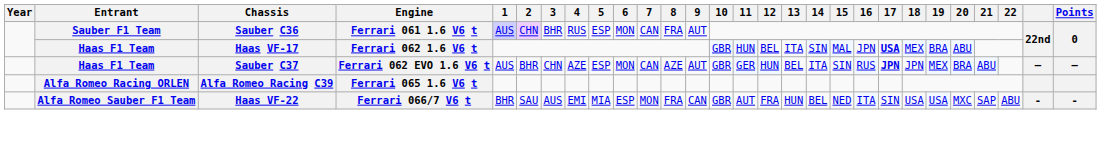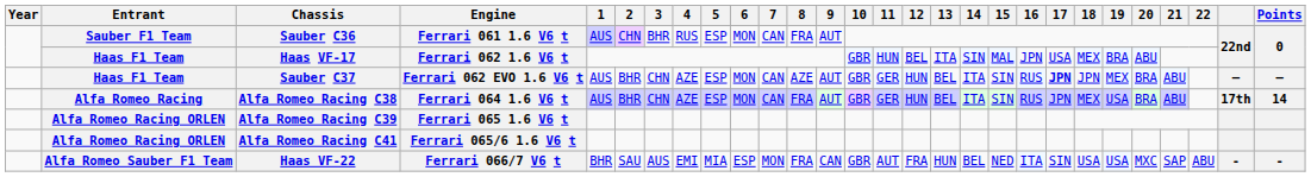 <table class="wikitable" style="text-align:center; font-size:85%">
 <tr>
 <th>Year</th>
 <th>Entrant</th>
 <th>Chassis</th>
 <th>Engine</th>
 <th>1</th>
 <th>2</th>
 <th>3</th>
 <th>4</th>
 <th>5</th>
 <th>6</th>
 <th>7</th>
 <th>8</th>
 <th>9</th>
 <th>10</th>
 <th>11</th>
 <th>12</th>
 <th>13</th>
 <th>14</th>
 <th>15</th>
 <th>16</th>
 <th>17</th>
 <th>18</th>
 <th>19</th>
 <th>20</th>
 <th>21</th>
 <th>22</th>
 <th></th>
 <th><a href='#'>Points</a></th>
 </tr>
 <tr>
 <td id=2017 rowspan=2></td>
 <th nowrap><a href='#'>Sauber F1 Team</a></th>
 <th nowrap><a href='#'>Sauber</a> <a href='#'>C36</a></th>
 <th nowrap><a href='#'>Ferrari</a> 061 1.6 <a href='#'>V6</a> <a href='#'>t</a></th>
 <td style="background:#CFCFFF;"><a href='#'>AUS</a><br></td>
 <td style="background:#EFCFFF;"><a href='#'>CHN</a><br></td>
 <td><a href='#'>BHR</a></td>
 <td><a href='#'>RUS</a></td>
 <td><a href='#'>ESP</a></td>
 <td><a href='#'>MON</a></td>
 <td><a href='#'>CAN</a></td>
 <td><a href='#'>FRA</a></td>
 <td><a href='#'>AUT</a></td>
 <td colspan=13></td>
 <th rowspan=2>22nd</th>
 <th rowspan=2>0</th>
 </tr>
 <tr>
 <th nowrap><a href='#'>Haas F1 Team</a></th>
 <th nowrap><a href='#'>Haas</a> <a href='#'>VF-17</a></th>
 <th nowrap><a href='#'>Ferrari</a> 062 1.6 <a href='#'>V6</a> <a href='#'>t</a></th>
 <td colspan=9></td>
 <td style="background:#F1F8FF;"><a href='#'>GBR</a><br></td>
 <td style="background:#F1F8FF;"><a href='#'>HUN</a><br></td>
 <td><a href='#'>BEL</a></td>
 <td><a href='#'>ITA</a></td>
 <td style="background:#F1F8FF;"><a href='#'>SIN</a><br></td>
 <td style="background:#F1F8FF;"><a href='#'>MAL</a><br></td>
 <td><a href='#'>JPN</a></td>
-<td><strong><a href='#'>USA</a></strong></td>
+<td><a href='#'>USA</a></td>
 <td style="background:#F1F8FF;"><a href='#'>MEX</a><br></td>
 <td style="background:#F1F8FF;"><a href='#'>BRA</a><br></td>
 <td style="background:#F1F8FF;"><a href='#'>ABU</a><br></td>
 <td colspan=2></td>
 </tr>
 <tr>
 <td></td>
 <th nowrap><a href='#'>Haas F1 Team</a></th>
 <th nowrap><a href='#'>Sauber</a> <a href='#'>C37</a></th>
 <th nowrap><a href='#'>Ferrari</a> 062 EVO 1.6 <a href='#'>V6</a> <a href='#'>t</a></th>
 <td><a href='#'>AUS</a></td>
 <td><a href='#'>BHR</a></td>
 <td><a href='#'>CHN</a></td>
 <td><a href='#'>AZE</a></td>
 <td><a href='#'>ESP</a></td>
 <td><a href='#'>MON</a></td>
 <td><a href='#'>CAN</a></td>
 <td><a href='#'>AZE</a></td>
 <td><a href='#'>AUT</a></td>
 <td><a href='#'>GBR</a></td>
 <td style="background:#F1F8FF;"><a href='#'>GER</a><br></td>
 <td style="background:#F1F8FF;"><a href='#'>HUN</a><br></td>
 <td><a href='#'>BEL</a></td>
 <td><a href='#'>ITA</a></td>
 <td><a href='#'>SIN</a></td>
 <td style="background:#F1F8FF;"><a href='#'>RUS</a><br></td>
 <td><strong><a href='#'>JPN</a></strong></td>
 <td><a href='#'>JPN</a></td>
 <td style="background:#F1F8FF;"><a href='#'>MEX</a><br></td>
 <td style="background:#F1F8FF;"><a href='#'>BRA</a><br></td>
 <td style="background:#F1F8FF;"><a href='#'>ABU</a><br></td>
 <td></td>
 <th>–</th>
 <th>–</th>
 </tr>
 <tr>
+<td id=2019R></td>
+<th nowrap><a href='#'>Alfa Romeo Racing</a></th>
+<th nowrap><a href='#'>Alfa Romeo Racing</a> <a href='#'>C38</a></th>
+<th nowrap><a href='#'>Ferrari</a> 064 1.6 <a href='#'>V6</a> <a href='#'>t</a></th>
+<td style="background:#CFCFFF;"><a href='#'>AUS</a><br></td>
+<td style="background:#CFCFFF;"><a href='#'>BHR</a><br></td>
+<td style="background:#CFCFFF;"><a href='#'>CHN</a><br></td>
+<td style="background:#CFCFFF;"><a href='#'>AZE</a><br></td>
+<td style="background:#CFCFFF;"><a href='#'>ESP</a><br></td>
+<td style="background:#CFCFFF;"><a href='#'>MON</a><br></td>
+<td style="background:#CFCFFF;"><a href='#'>CAN</a><br></td>
+<td style="background:#CFCFFF;"><a href='#'>FRA</a><br></td>
+<td style="background:#DFFFDF;"><a href='#'>AUT</a><br></td>
+<td style="background:#EFCFFF;"><a href='#'>GBR</a><br></td>
+<td style="background:#CFCFFF;"><a href='#'>GER</a><br></td>
+<td style="background:#CFCFFF;"><a href='#'>HUN</a><br></td>
+<td style="background:#CFCFFF;"><a href='#'>BEL</a><br></td>
+<td style="background:#DFFFDF;"><a href='#'>ITA</a><br></td>
+<td style="background:#DFFFDF;"><a href='#'>SIN</a><br></td>
+<td style="background:#CFCFFF;"><a href='#'>RUS</a><br></td>
+<td style="background:#CFCFFF;"><a href='#'>JPN</a><br></td>
+<td style="background:#CFCFFF;"><a href='#'>MEX</a><br></td>
+<td style="background:#CFCFFF;"><a href='#'>USA</a><br></td>
+<td style="background:#DFFFDF;"><a href='#'>BRA</a><br></td>
+<td style="background:#CFCFFF;"><a href='#'>ABU</a><br></td>
+<td></td>
+<th>17th</th>
+<th>14</th>
+</tr>
+<tr>
 <td id=2020R></td>
 <th nowrap><a href='#'>Alfa Romeo Racing ORLEN</a></th>
 <th nowrap><a href='#'>Alfa Romeo Racing</a> <a href='#'>C39</a></th>
 <th nowrap><a href='#'>Ferrari</a> 065 1.6 <a href='#'>V6</a> <a href='#'>t</a></th>
 <td></td>
 <td></td>
 <td></td>
 <td></td>
 <td></td>
 <td></td>
 <td></td>
 <td></td>
 <td></td>
 <td></td>
 <td></td>
 <td></td>
 <td></td>
 <td></td>
 <td></td>
 <td></td>
 <td></td>
 <td colspan=5></td>
+<th></th>
+<th></th>
+</tr>
+<tr>
+<td id=2021R></td>
+<th nowrap><a href='#'>Alfa Romeo Racing ORLEN</a></th>
+<th nowrap><a href='#'>Alfa Romeo Racing</a> <a href='#'>C41</a></th>
+<th nowrap><a href='#'>Ferrari</a> 065/6 1.6 <a href='#'>V6</a> <a href='#'>t</a></th>
+<td></td>
+<td></td>
+<td></td>
+<td></td>
+<td></td>
+<td></td>
+<td></td>
+<td></td>
+<td></td>
+<td></td>
+<td></td>
+<td></td>
+<td></td>
+<td></td>
+<td></td>
+<td></td>
+<td></td>
+<td></td>
+<td></td>
+<td></td>
+<td></td>
+<td></td>
 <th></th>
 <th></th>
 </tr>
 <tr>
 <td></td>
 <th nowrap><a href='#'>Alfa Romeo Sauber F1 Team</a></th>
 <th nowrap><a href='#'>Haas VF-22</a></th>
 <th nowrap><a href='#'>Ferrari</a> 066/7 <a href='#'>V6</a> <a href='#'>t</a></th>
 <td><a href='#'>BHR</a></td>
 <td><a href='#'>SAU</a></td>
 <td><a href='#'>AUS</a></td>
 <td><a href='#'>EMI</a></td>
 <td><a href='#'>MIA</a></td>
 <td><a href='#'>ESP</a></td>
 <td><a href='#'>MON</a></td>
 <td><a href='#'>FRA</a></td>
 <td><a href='#'>CAN</a></td>
 <td><a href='#'>GBR</a></td>
 <td><a href='#'>AUT</a></td>
 <td><a href='#'>FRA</a></td>
 <td><a href='#'>HUN</a></td>
 <td><a href='#'>BEL</a></td>
 <td><a href='#'>NED</a></td>
 <td style="background:#F1F8FF;"><a href='#'>ITA</a><br></td>
 <td><a href='#'>SIN</a></td>
 <td><a href='#'>USA</a></td>
 <td style="background:#F1F8FF;"><a href='#'>USA</a><br></td>
 <td><a href='#'>MXC</a></td>
 <td><a href='#'>SAP</a></td>
 <td><a href='#'>ABU</a></td>
 <th>-</th>
 <th>-</th>
 </tr>
 </table>
